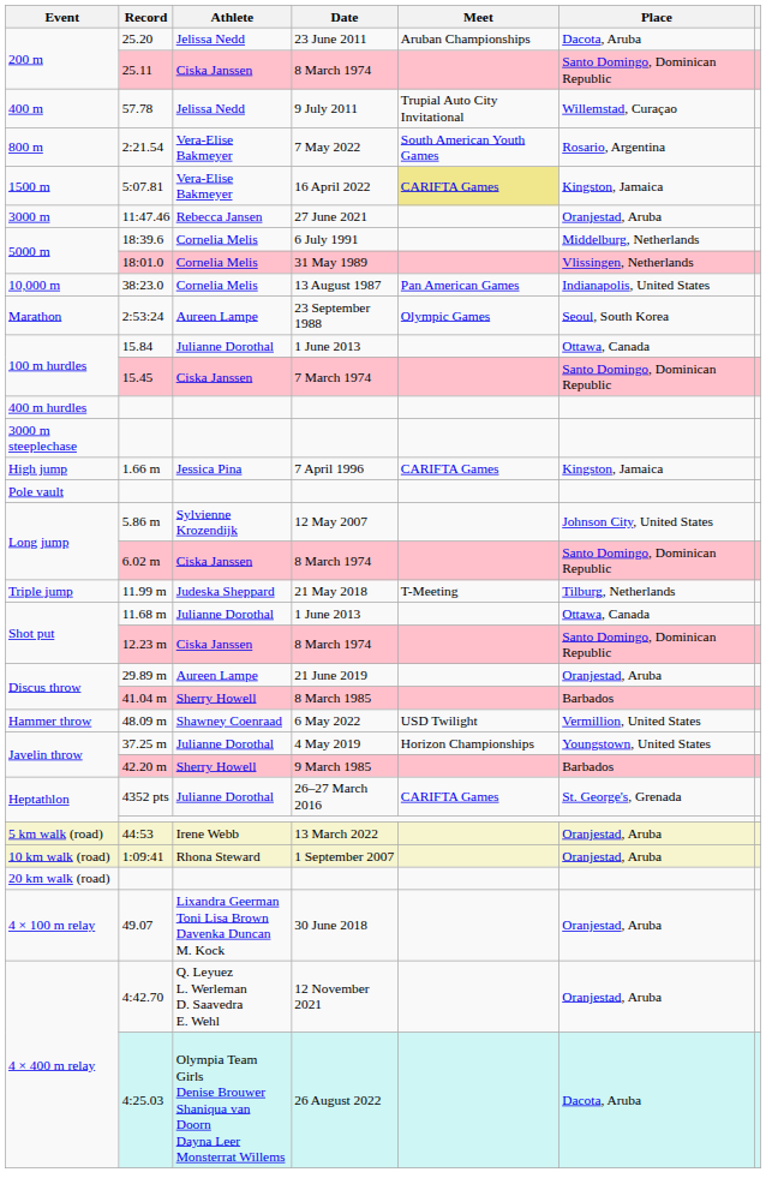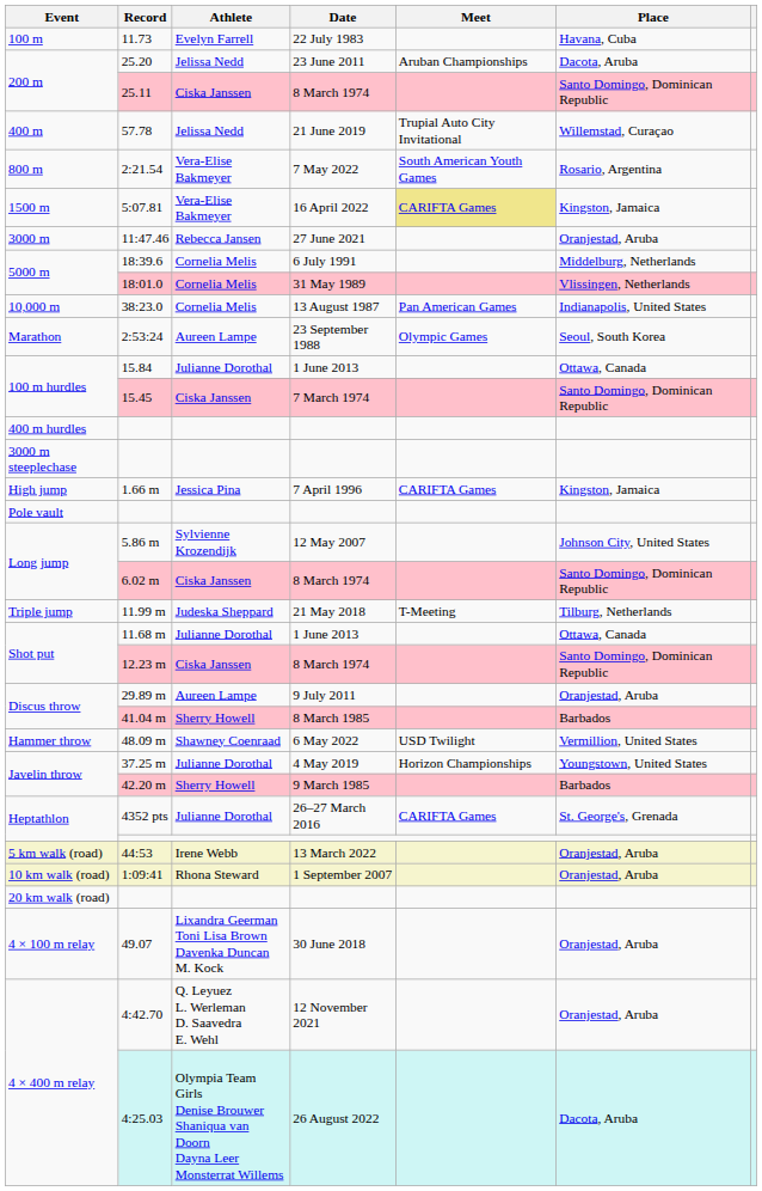 <table class="wikitable" style="font-size:95%; width: 95%;">
 <tr>
 <th>Event</th>
 <th>Record</th>
 <th>Athlete</th>
 <th>Date</th>
 <th>Meet</th>
 <th>Place</th>
 <th></th>
+</tr>
+<tr>
+<td><a href='#'>100 m</a></td>
+<td>11.73</td>
+<td><a href='#'>Evelyn Farrell</a></td>
+<td>22 July 1983</td>
+<td></td>
+<td><a href='#'>Havana</a>, Cuba</td>
+<td></td>
 </tr>
 <tr>
 <td rowspan=2><a href='#'>200 m</a></td>
 <td>25.20 </td>
 <td><a href='#'>Jelissa Nedd</a></td>
 <td>23 June 2011</td>
 <td>Aruban Championships</td>
 <td><a href='#'>Dacota</a>, Aruba</td>
 <td></td>
 </tr>
 <tr style="background:pink">
 <td>25.11</td>
 <td><a href='#'>Ciska Janssen</a></td>
 <td>8 March 1974</td>
 <td></td>
 <td><a href='#'>Santo Domingo</a>, Dominican Republic</td>
 <td></td>
 </tr>
 <tr>
 <td><a href='#'>400 m</a></td>
 <td>57.78</td>
 <td><a href='#'>Jelissa Nedd</a></td>
-<td>9 July 2011</td>
+<td>21 June 2019</td>
 <td>Trupial Auto City Invitational</td>
 <td><a href='#'>Willemstad</a>, Curaçao</td>
 <td></td>
 </tr>
 <tr>
 <td><a href='#'>800 m</a></td>
 <td>2:21.54</td>
 <td><a href='#'>Vera-Elise Bakmeyer</a></td>
 <td>7 May 2022</td>
 <td><a href='#'>South American Youth Games</a></td>
 <td><a href='#'>Rosario</a>, Argentina</td>
 <td></td>
 </tr>
 <tr>
 <td><a href='#'>1500 m</a></td>
 <td>5:07.81</td>
 <td><a href='#'>Vera-Elise Bakmeyer</a></td>
 <td>16 April 2022</td>
 <td style="background: khaki;"><a href='#'>CARIFTA Games</a></td>
 <td><a href='#'>Kingston</a>, Jamaica</td>
 <td></td>
 </tr>
 <tr>
 <td><a href='#'>3000 m</a></td>
 <td>11:47.46</td>
 <td><a href='#'>Rebecca Jansen</a></td>
 <td>27 June 2021</td>
 <td></td>
 <td><a href='#'>Oranjestad</a>, Aruba</td>
 <td></td>
 </tr>
 <tr>
 <td rowspan=2><a href='#'>5000 m</a></td>
 <td>18:39.6  </td>
 <td><a href='#'>Cornelia Melis</a></td>
 <td>6 July 1991</td>
 <td></td>
 <td><a href='#'>Middelburg</a>, Netherlands</td>
 <td></td>
 </tr>
 <tr style="background:pink">
 <td>18:01.0  </td>
 <td><a href='#'>Cornelia Melis</a></td>
 <td>31 May 1989</td>
 <td></td>
 <td><a href='#'>Vlissingen</a>, Netherlands</td>
 <td></td>
 </tr>
 <tr>
 <td><a href='#'>10,000 m</a></td>
 <td>38:23.0 </td>
 <td><a href='#'>Cornelia Melis</a></td>
 <td>13 August 1987</td>
 <td><a href='#'>Pan American Games</a></td>
 <td><a href='#'>Indianapolis</a>, United States</td>
 <td></td>
 </tr>
 <tr>
 <td><a href='#'>Marathon</a></td>
 <td>2:53:24</td>
 <td><a href='#'>Aureen Lampe</a></td>
 <td>23 September 1988</td>
 <td><a href='#'>Olympic Games</a></td>
 <td><a href='#'>Seoul</a>, South Korea</td>
 <td></td>
 </tr>
 <tr>
 <td rowspan=2><a href='#'>100 m hurdles</a></td>
 <td>15.84 </td>
 <td><a href='#'>Julianne Dorothal</a></td>
 <td>1 June 2013</td>
 <td></td>
 <td><a href='#'>Ottawa</a>, Canada</td>
 <td></td>
 </tr>
 <tr style="background:pink">
 <td>15.45</td>
 <td><a href='#'>Ciska Janssen</a></td>
 <td>7 March 1974</td>
 <td></td>
 <td><a href='#'>Santo Domingo</a>, Dominican Republic</td>
 <td></td>
 </tr>
 <tr>
 <td><a href='#'>400 m hurdles</a></td>
 <td></td>
 <td></td>
 <td></td>
 <td></td>
 <td></td>
 <td></td>
 </tr>
 <tr>
 <td><a href='#'>3000 m steeplechase</a></td>
 <td></td>
 <td></td>
 <td></td>
 <td></td>
 <td></td>
 <td></td>
 </tr>
 <tr>
 <td><a href='#'>High jump</a></td>
 <td>1.66 m</td>
 <td><a href='#'>Jessica Pina</a></td>
 <td>7 April 1996</td>
 <td><a href='#'>CARIFTA Games</a></td>
 <td><a href='#'>Kingston</a>, Jamaica</td>
 <td></td>
 </tr>
 <tr>
 <td><a href='#'>Pole vault</a></td>
 <td></td>
 <td></td>
 <td></td>
 <td></td>
 <td></td>
 <td></td>
 </tr>
 <tr>
 <td rowspan=2><a href='#'>Long jump</a></td>
 <td>5.86 m </td>
 <td><a href='#'>Sylvienne Krozendijk</a></td>
 <td>12 May 2007</td>
 <td></td>
 <td><a href='#'>Johnson City</a>, United States</td>
 <td></td>
 </tr>
 <tr style="background:pink">
 <td>6.02 m</td>
 <td><a href='#'>Ciska Janssen</a></td>
 <td>8 March 1974</td>
 <td></td>
 <td><a href='#'>Santo Domingo</a>, Dominican Republic</td>
 <td></td>
 </tr>
 <tr>
 <td><a href='#'>Triple jump</a></td>
 <td>11.99 m </td>
 <td><a href='#'>Judeska Sheppard</a></td>
 <td>21 May 2018</td>
 <td>T-Meeting</td>
 <td><a href='#'>Tilburg</a>, Netherlands</td>
 <td></td>
 </tr>
 <tr>
 <td rowspan=2><a href='#'>Shot put</a></td>
 <td>11.68 m</td>
 <td><a href='#'>Julianne Dorothal</a></td>
 <td>1 June 2013</td>
 <td></td>
 <td><a href='#'>Ottawa</a>, Canada</td>
 <td></td>
 </tr>
 <tr style="background:pink">
 <td>12.23 m</td>
 <td><a href='#'>Ciska Janssen</a></td>
 <td>8 March 1974</td>
 <td></td>
 <td><a href='#'>Santo Domingo</a>, Dominican Republic</td>
 <td></td>
 </tr>
 <tr>
 <td rowspan=2><a href='#'>Discus throw</a></td>
 <td>29.89 m</td>
 <td><a href='#'>Aureen Lampe</a></td>
-<td>21 June 2019</td>
+<td>9 July 2011</td>
 <td></td>
 <td><a href='#'>Oranjestad</a>, Aruba</td>
 <td></td>
 </tr>
 <tr style="background:pink">
 <td>41.04 m</td>
 <td><a href='#'>Sherry Howell</a></td>
 <td>8 March 1985</td>
 <td></td>
 <td>Barbados</td>
 <td></td>
 </tr>
 <tr>
 <td><a href='#'>Hammer throw</a></td>
 <td>48.09 m</td>
 <td><a href='#'>Shawney Coenraad</a></td>
 <td>6 May 2022</td>
 <td>USD Twilight</td>
 <td><a href='#'>Vermillion</a>, United States</td>
 <td></td>
 </tr>
 <tr>
 <td rowspan=2><a href='#'>Javelin throw</a></td>
 <td>37.25 m</td>
 <td><a href='#'>Julianne Dorothal</a></td>
 <td>4 May 2019</td>
 <td>Horizon Championships</td>
 <td><a href='#'>Youngstown</a>, United States</td>
 <td></td>
 </tr>
 <tr style="background:pink">
 <td>42.20 m</td>
 <td><a href='#'>Sherry Howell</a></td>
 <td>9 March 1985</td>
 <td></td>
 <td>Barbados</td>
 <td></td>
 </tr>
 <tr>
 <td rowspan=2><a href='#'>Heptathlon</a></td>
 <td>4352 pts</td>
 <td><a href='#'>Julianne Dorothal</a></td>
 <td>26–27 March 2016</td>
 <td><a href='#'>CARIFTA Games</a></td>
 <td><a href='#'>St. George's</a>, Grenada</td>
 <td></td>
 </tr>
 <tr>
 <td colspan=5></td>
 <td></td>
 </tr>
 <tr style="background:#f6F5CE;">
 <td><a href='#'>5 km walk</a> (road)</td>
 <td>44:53</td>
 <td>Irene Webb</td>
 <td>13 March 2022</td>
 <td></td>
 <td><a href='#'>Oranjestad</a>, Aruba</td>
 <td></td>
 </tr>
 <tr style="background:#f6F5CE;">
 <td><a href='#'>10 km walk</a> (road)</td>
 <td>1:09:41</td>
 <td>Rhona Steward</td>
 <td>1 September 2007</td>
 <td></td>
 <td><a href='#'>Oranjestad</a>, Aruba</td>
 <td></td>
 </tr>
 <tr>
 <td><a href='#'>20 km walk</a> (road)</td>
 <td></td>
 <td></td>
 <td></td>
 <td></td>
 <td></td>
 <td></td>
 </tr>
 <tr>
 <td><a href='#'>4 × 100 m relay</a></td>
 <td>49.07</td>
 <td><a href='#'>Lixandra Geerman</a><br><a href='#'>Toni Lisa Brown</a><br><a href='#'>Davenka Duncan</a><br>M. Kock</td>
 <td>30 June 2018</td>
 <td></td>
 <td><a href='#'>Oranjestad</a>, Aruba</td>
 <td></td>
 </tr>
 <tr>
 <td rowspan=2><a href='#'>4 × 400 m relay</a></td>
 <td>4:42.70</td>
 <td>Q. Leyuez<br>L. Werleman<br>D. Saavedra<br>E. Wehl</td>
 <td>12 November 2021</td>
 <td></td>
 <td><a href='#'>Oranjestad</a>, Aruba</td>
 <td></td>
 </tr>
 <tr bgcolor=#CEF6F5>
 <td>4:25.03</td>
 <td><br>Olympia Team Girls<br><a href='#'>Denise Brouwer</a><br><a href='#'>Shaniqua van Doorn</a><br><a href='#'>Dayna Leer</a><br><a href='#'>Monsterrat Willems</a></td>
 <td>26 August 2022</td>
 <td></td>
 <td><a href='#'>Dacota</a>, Aruba</td>
 <td></td>
 </tr>
 </table>
